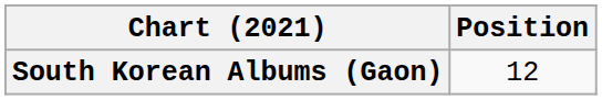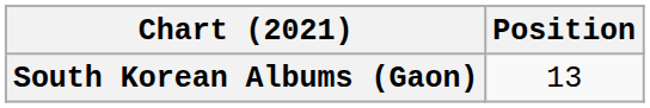 <table class="wikitable plainrowheaders" style="text-align:center">
 <tr>
 <th scope="col">Chart (2021)</th>
 <th scope="col">Position</th>
 </tr>
 <tr>
 <th scope="row">South Korean Albums (Gaon)</th>
-<td>12</td>
+<td>13</td>
 </tr>
 </table>
